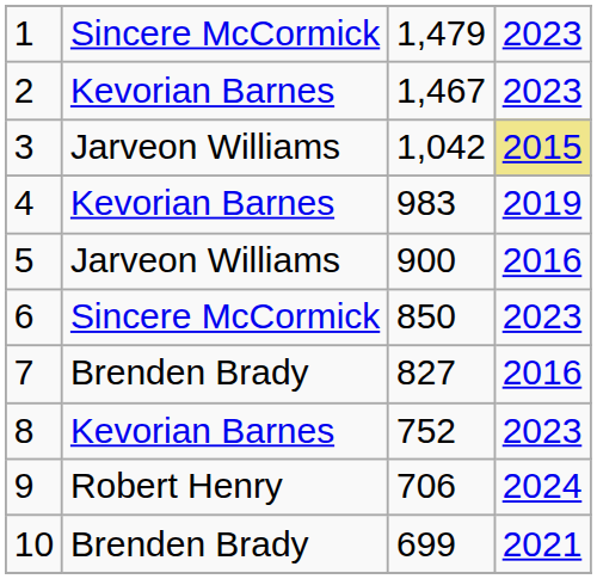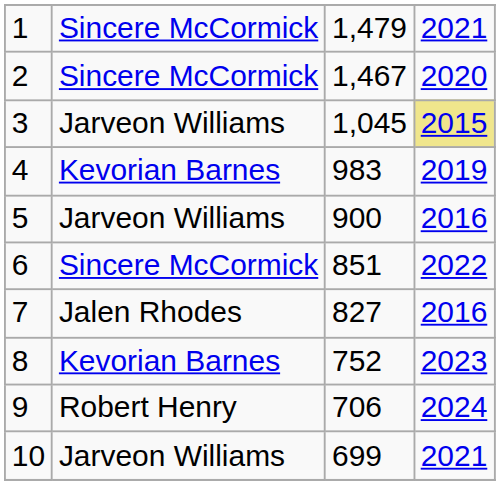 <table class="wikitable">
 <tr>
 </tr>
 <tr>
 <td>1</td>
 <td><a href='#'>Sincere McCormick</a></td>
 <td>1,479</td>
-<td><a href='#'>2023</a></td>
+<td><a href='#'>2021</a></td>
 </tr>
 <tr>
 <td>2</td>
-<td><a href='#'>Kevorian Barnes</a></td>
+<td><a href='#'>Sincere McCormick</a></td>
 <td>1,467</td>
-<td><a href='#'>2023</a></td>
+<td><a href='#'>2020</a></td>
 </tr>
 <tr>
 <td>3</td>
 <td>Jarveon Williams</td>
-<td>1,042</td>
+<td>1,045</td>
 <td style="background: khaki;"><a href='#'>2015</a></td>
 </tr>
 <tr>
 <td>4</td>
 <td><a href='#'>Kevorian Barnes</a></td>
 <td>983</td>
 <td><a href='#'>2019</a></td>
 </tr>
 <tr>
 <td>5</td>
 <td>Jarveon Williams</td>
 <td>900</td>
 <td><a href='#'>2016</a></td>
 </tr>
 <tr>
 <td>6</td>
 <td><a href='#'>Sincere McCormick</a></td>
-<td>850</td>
-<td><a href='#'>2023</a></td>
+<td>851</td>
+<td><a href='#'>2022</a></td>
 </tr>
 <tr>
 <td>7</td>
-<td>Brenden Brady</td>
+<td>Jalen Rhodes</td>
 <td>827</td>
 <td><a href='#'>2016</a></td>
 </tr>
 <tr>
 <td>8</td>
 <td><a href='#'>Kevorian Barnes</a></td>
 <td>752</td>
 <td><a href='#'>2023</a></td>
 </tr>
 <tr>
 <td>9</td>
 <td>Robert Henry</td>
 <td>706</td>
 <td><a href='#'>2024</a></td>
 </tr>
 <tr>
 <td>10</td>
-<td>Brenden Brady</td>
+<td>Jarveon Williams</td>
 <td>699</td>
 <td><a href='#'>2021</a></td>
 </tr>
 <tr>
 </tr>
 </table>
